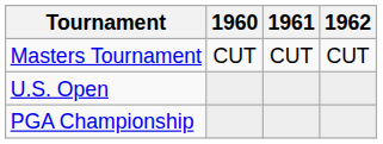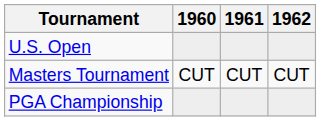 <table class="wikitable" style="font-size:95%;text-align:center;">
 <tr>
 <th>Tournament</th>
 <th>1960</th>
 <th>1961</th>
 <th>1962</th>
 </tr>
 <tr>
+<td align=left><a href='#'>U.S. Open</a></td>
+<td style="background:#eeeeee;"></td>
+<td style="background:#eeeeee;"></td>
+<td style="background:#eeeeee;"></td>
+</tr>
+<tr>
 <td align=left><a href='#'>Masters Tournament</a></td>
 <td>CUT</td>
 <td>CUT</td>
 <td>CUT</td>
-</tr>
-<tr>
-<td align=left><a href='#'>U.S. Open</a></td>
-<td style="background:#eeeeee;"></td>
-<td style="background:#eeeeee;"></td>
-<td style="background:#eeeeee;"></td>
 </tr>
 <tr>
 <td align=left><a href='#'>PGA Championship</a></td>
 <td style="background:#eeeeee;"></td>
 <td style="background:#eeeeee;"></td>
 <td style="background:#eeeeee;"></td>
 </tr>
 </table>
